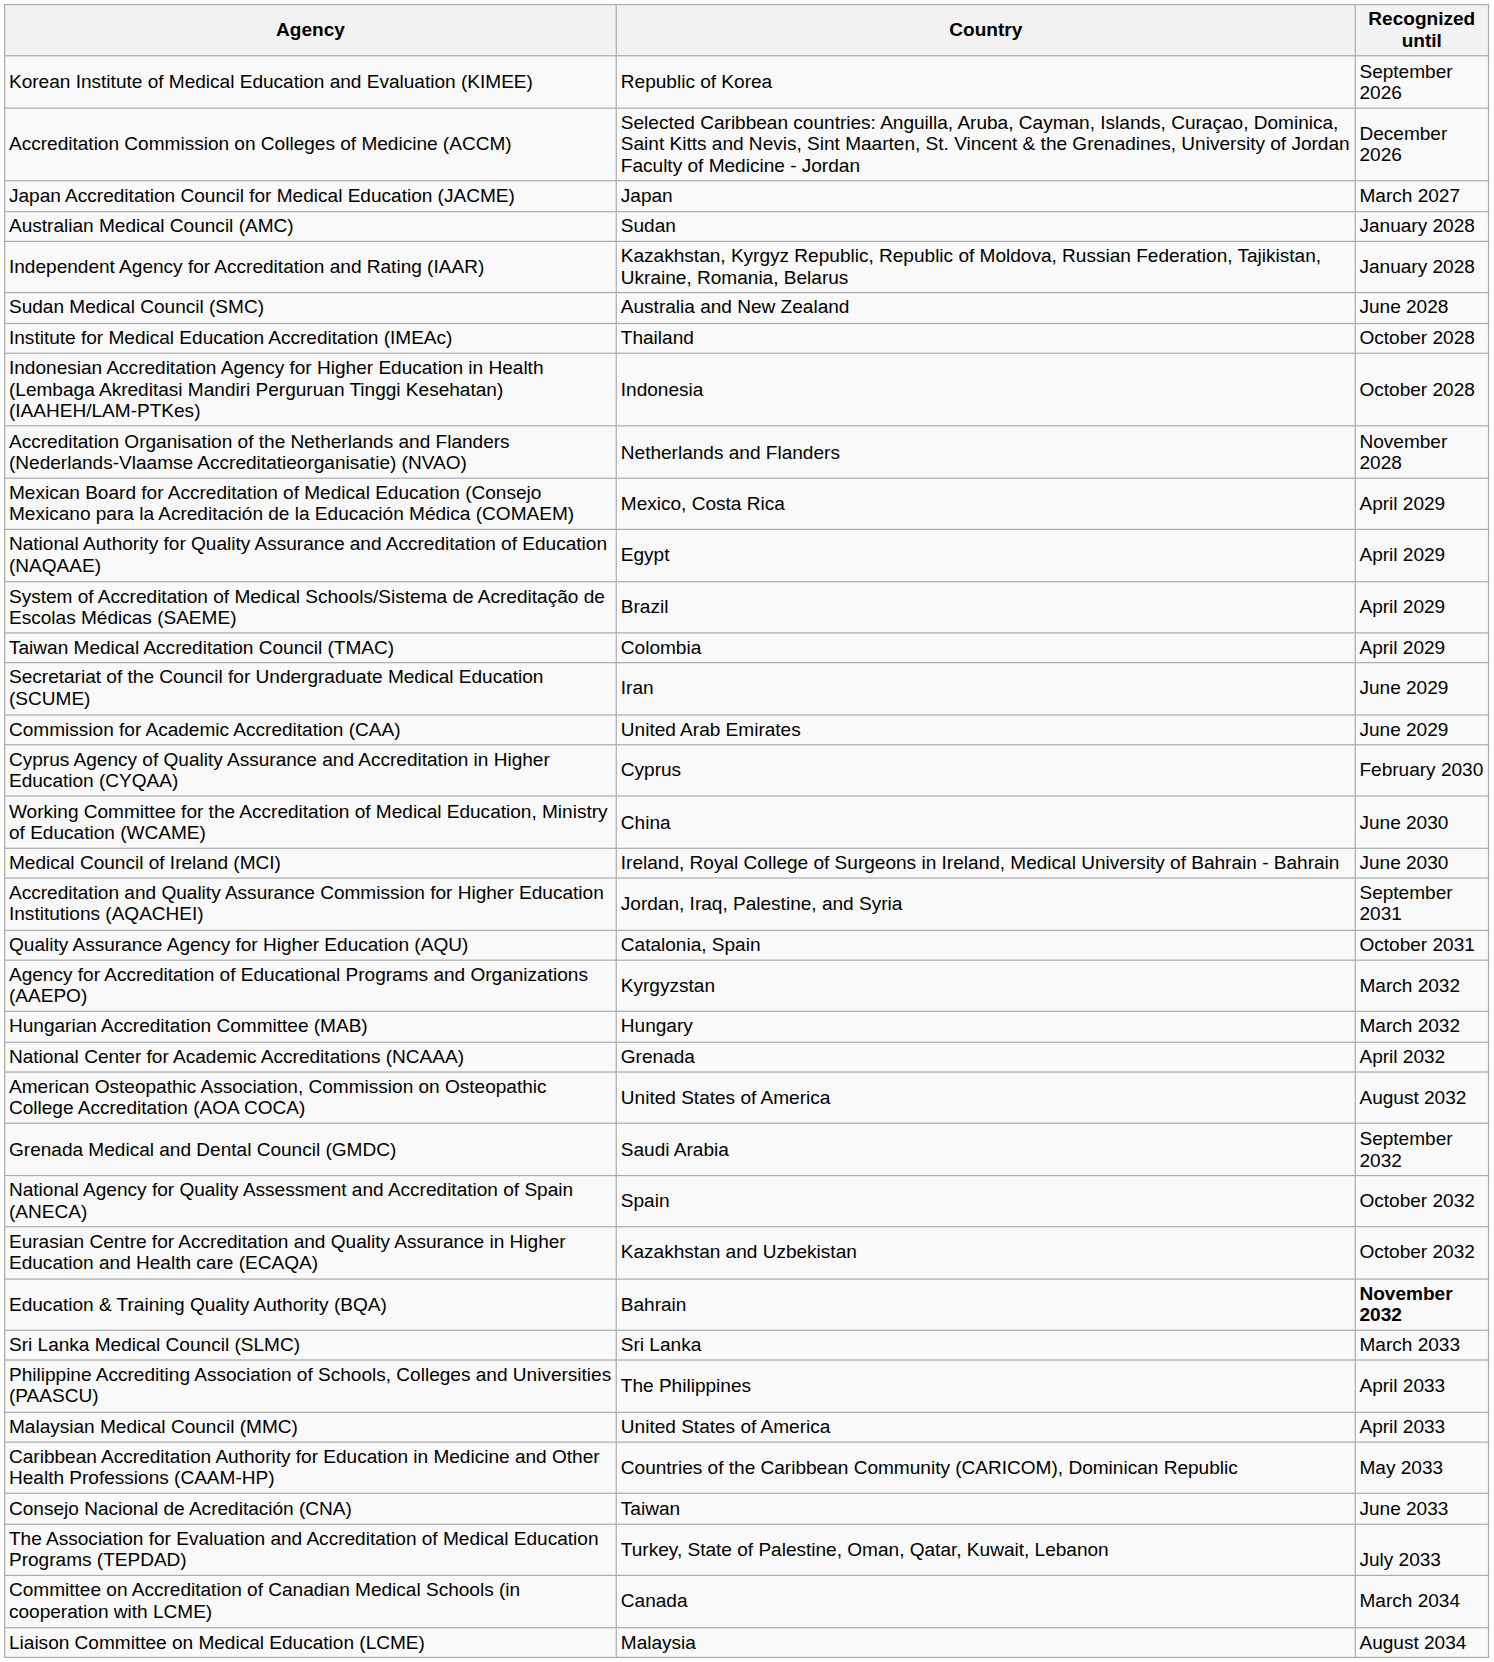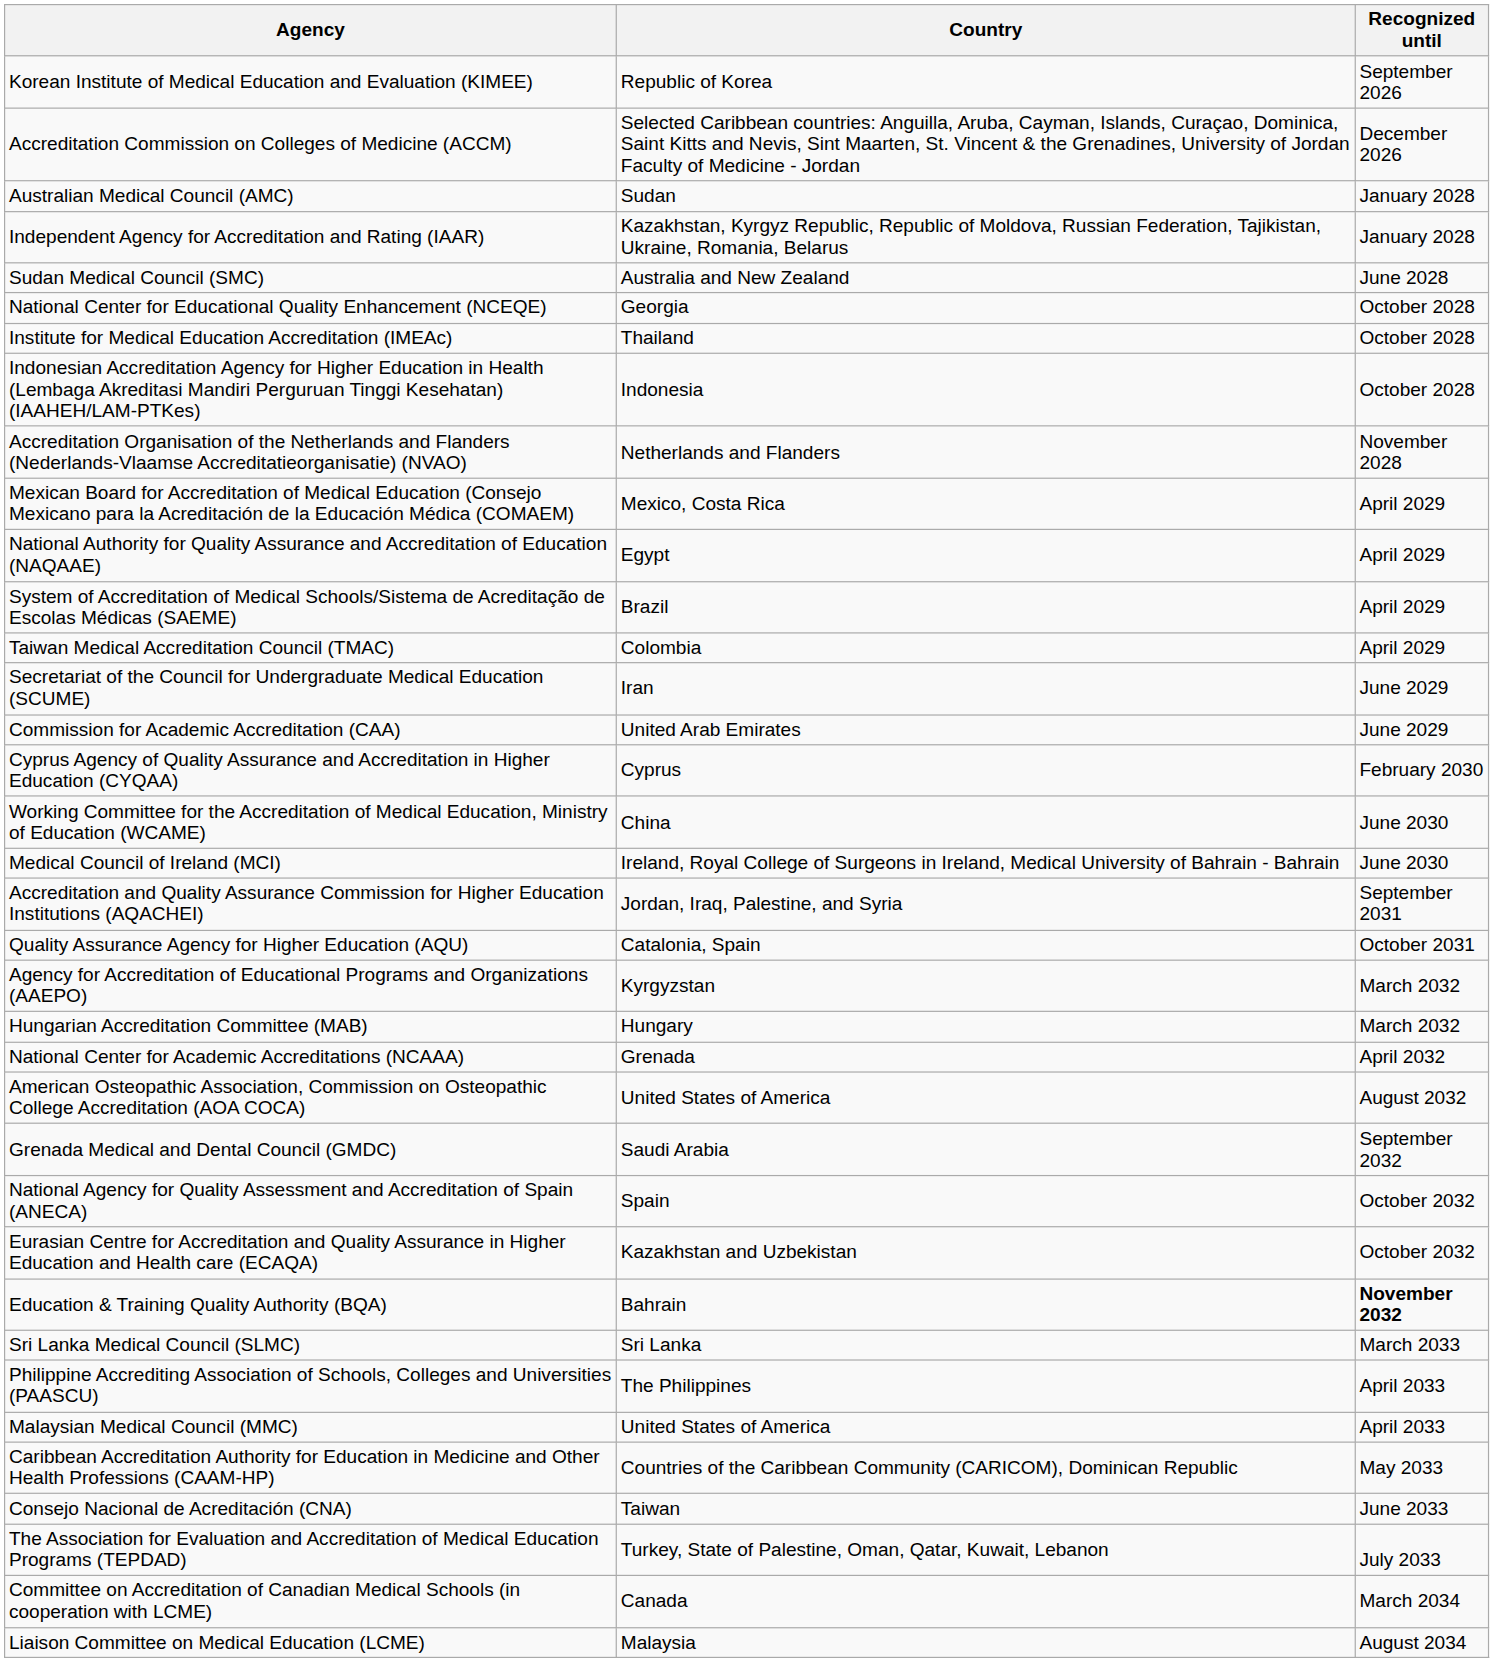 <table class="wikitable sortable">
 <tr>
 <th>Agency</th>
 <th>Country</th>
 <th>Recognized until</th>
 </tr>
 <tr>
 <td>Korean Institute of Medical Education and Evaluation (KIMEE)</td>
 <td>Republic of Korea</td>
 <td>September 2026</td>
 </tr>
 <tr>
 <td>Accreditation Commission on Colleges of Medicine (ACCM)</td>
 <td>Selected Caribbean countries: Anguilla, Aruba, Cayman, Islands, Curaçao, Dominica, Saint Kitts and Nevis, Sint Maarten, St. Vincent & the Grenadines, University of Jordan Faculty of Medicine - Jordan</td>
 <td>December 2026</td>
 </tr>
 <tr>
-<td>Japan Accreditation Council for Medical Education (JACME)</td>
-<td>Japan</td>
-<td>March 2027</td>
-</tr>
-<tr>
 <td>Australian Medical Council (AMC)</td>
 <td>Sudan</td>
 <td>January 2028</td>
 </tr>
 <tr>
 <td>Independent Agency for Accreditation and Rating (IAAR)</td>
 <td>Kazakhstan, Kyrgyz Republic, Republic of Moldova, Russian Federation, Tajikistan, Ukraine, Romania, Belarus</td>
 <td>January 2028</td>
 </tr>
 <tr>
 <td>Sudan Medical Council (SMC)</td>
 <td>Australia and New Zealand</td>
 <td>June 2028</td>
+</tr>
+<tr>
+<td>National Center for Educational Quality Enhancement (NCEQE)</td>
+<td>Georgia</td>
+<td>October 2028</td>
 </tr>
 <tr>
 <td>Institute for Medical Education Accreditation (IMEAc)</td>
 <td>Thailand</td>
 <td>October 2028</td>
 </tr>
 <tr>
 <td>Indonesian Accreditation Agency for Higher Education in Health (Lembaga Akreditasi Mandiri Perguruan Tinggi Kesehatan) (IAAHEH/LAM-PTKes)</td>
 <td>Indonesia</td>
 <td>October 2028</td>
 </tr>
 <tr>
 <td>Accreditation Organisation of the Netherlands and Flanders (Nederlands-Vlaamse Accreditatieorganisatie) (NVAO)</td>
 <td>Netherlands and Flanders</td>
 <td>November 2028</td>
 </tr>
 <tr>
 <td>Mexican Board for Accreditation of Medical Education (Consejo Mexicano para la Acreditación de la Educación Médica (COMAEM)</td>
 <td>Mexico, Costa Rica</td>
 <td>April 2029</td>
 </tr>
 <tr>
 <td>National Authority for Quality Assurance and Accreditation of Education (NAQAAE)</td>
 <td>Egypt</td>
 <td>April 2029</td>
 </tr>
 <tr>
 <td>System of Accreditation of Medical Schools/Sistema de Acreditação de Escolas Médicas (SAEME)</td>
 <td>Brazil</td>
 <td>April 2029</td>
 </tr>
 <tr>
 <td>Taiwan Medical Accreditation Council (TMAC)</td>
 <td>Colombia</td>
 <td>April 2029</td>
 </tr>
 <tr>
 <td>Secretariat of the Council for Undergraduate Medical Education (SCUME)</td>
 <td>Iran</td>
 <td>June 2029</td>
 </tr>
 <tr>
 <td>Commission for Academic Accreditation (CAA)</td>
 <td>United Arab Emirates</td>
 <td>June 2029</td>
 </tr>
 <tr>
 <td>Cyprus Agency of Quality Assurance and Accreditation in Higher Education (CYQAA)</td>
 <td>Cyprus</td>
 <td>February 2030</td>
 </tr>
 <tr>
 <td>Working Committee for the Accreditation of Medical Education, Ministry of Education (WCAME)</td>
 <td>China</td>
 <td>June 2030</td>
 </tr>
 <tr>
 <td>Medical Council of Ireland (MCI)</td>
 <td>Ireland, Royal College of Surgeons in  Ireland, Medical University of Bahrain - Bahrain</td>
 <td>June 2030</td>
 </tr>
 <tr>
 <td>Accreditation and Quality Assurance Commission for Higher Education Institutions (AQACHEI)</td>
 <td>Jordan, Iraq, Palestine, and Syria</td>
 <td>September 2031</td>
 </tr>
 <tr>
 <td>Quality Assurance Agency for Higher Education (AQU)</td>
 <td>Catalonia, Spain</td>
 <td>October 2031</td>
 </tr>
 <tr>
 <td>Agency for Accreditation of Educational Programs and Organizations (AAEPO)</td>
 <td>Kyrgyzstan</td>
 <td>March 2032</td>
 </tr>
 <tr>
 <td>Hungarian Accreditation Committee (MAB)</td>
 <td>Hungary</td>
 <td>March 2032</td>
 </tr>
 <tr>
 <td>National Center for Academic Accreditations (NCAAA)</td>
 <td>Grenada</td>
 <td>April 2032</td>
 </tr>
 <tr>
 <td>American Osteopathic Association, Commission on Osteopathic College Accreditation (AOA COCA)</td>
 <td>United States of America</td>
 <td>August 2032</td>
 </tr>
 <tr>
 <td>Grenada Medical and Dental Council (GMDC)</td>
 <td>Saudi Arabia</td>
 <td>September 2032</td>
 </tr>
 <tr>
 <td>National Agency for Quality Assessment and Accreditation of Spain (ANECA)</td>
 <td>Spain</td>
 <td>October 2032</td>
 </tr>
 <tr>
 <td>Eurasian Centre for Accreditation and Quality Assurance in Higher Education and Health care (ECAQA)</td>
 <td>Kazakhstan and Uzbekistan</td>
 <td>October 2032</td>
 </tr>
 <tr>
 <td>Education & Training Quality Authority (BQA)</td>
 <td>Bahrain</td>
 <td><strong>November 2032</strong></td>
 </tr>
 <tr>
 <td>Sri Lanka Medical Council (SLMC)</td>
 <td>Sri Lanka</td>
 <td>March 2033</td>
 </tr>
 <tr>
 <td>Philippine Accrediting Association of Schools, Colleges and Universities (PAASCU)</td>
 <td>The Philippines</td>
 <td>April 2033</td>
 </tr>
 <tr>
 <td>Malaysian Medical Council (MMC)</td>
 <td>United States of America</td>
 <td>April 2033</td>
 </tr>
 <tr>
 <td>Caribbean Accreditation Authority for Education in Medicine and Other Health Professions (CAAM-HP)</td>
 <td>Countries of the Caribbean Community (CARICOM), Dominican Republic</td>
 <td>May 2033</td>
 </tr>
 <tr>
 <td>Consejo Nacional de Acreditación (CNA)</td>
 <td>Taiwan</td>
 <td>June 2033</td>
 </tr>
 <tr>
 <td>The Association for Evaluation and Accreditation of Medical Education Programs (TEPDAD)</td>
 <td>Turkey, State of Palestine, Oman, Qatar, Kuwait, Lebanon</td>
 <td><br>July 2033</td>
 </tr>
 <tr>
 <td>Committee on Accreditation of Canadian Medical Schools (in cooperation with LCME)</td>
 <td>Canada</td>
 <td>March 2034</td>
 </tr>
 <tr>
 <td>Liaison Committee on Medical Education (LCME)</td>
 <td>Malaysia</td>
 <td>August 2034</td>
 </tr>
 <tr>
 </tr>
 <tr>
 </tr>
 </table>
